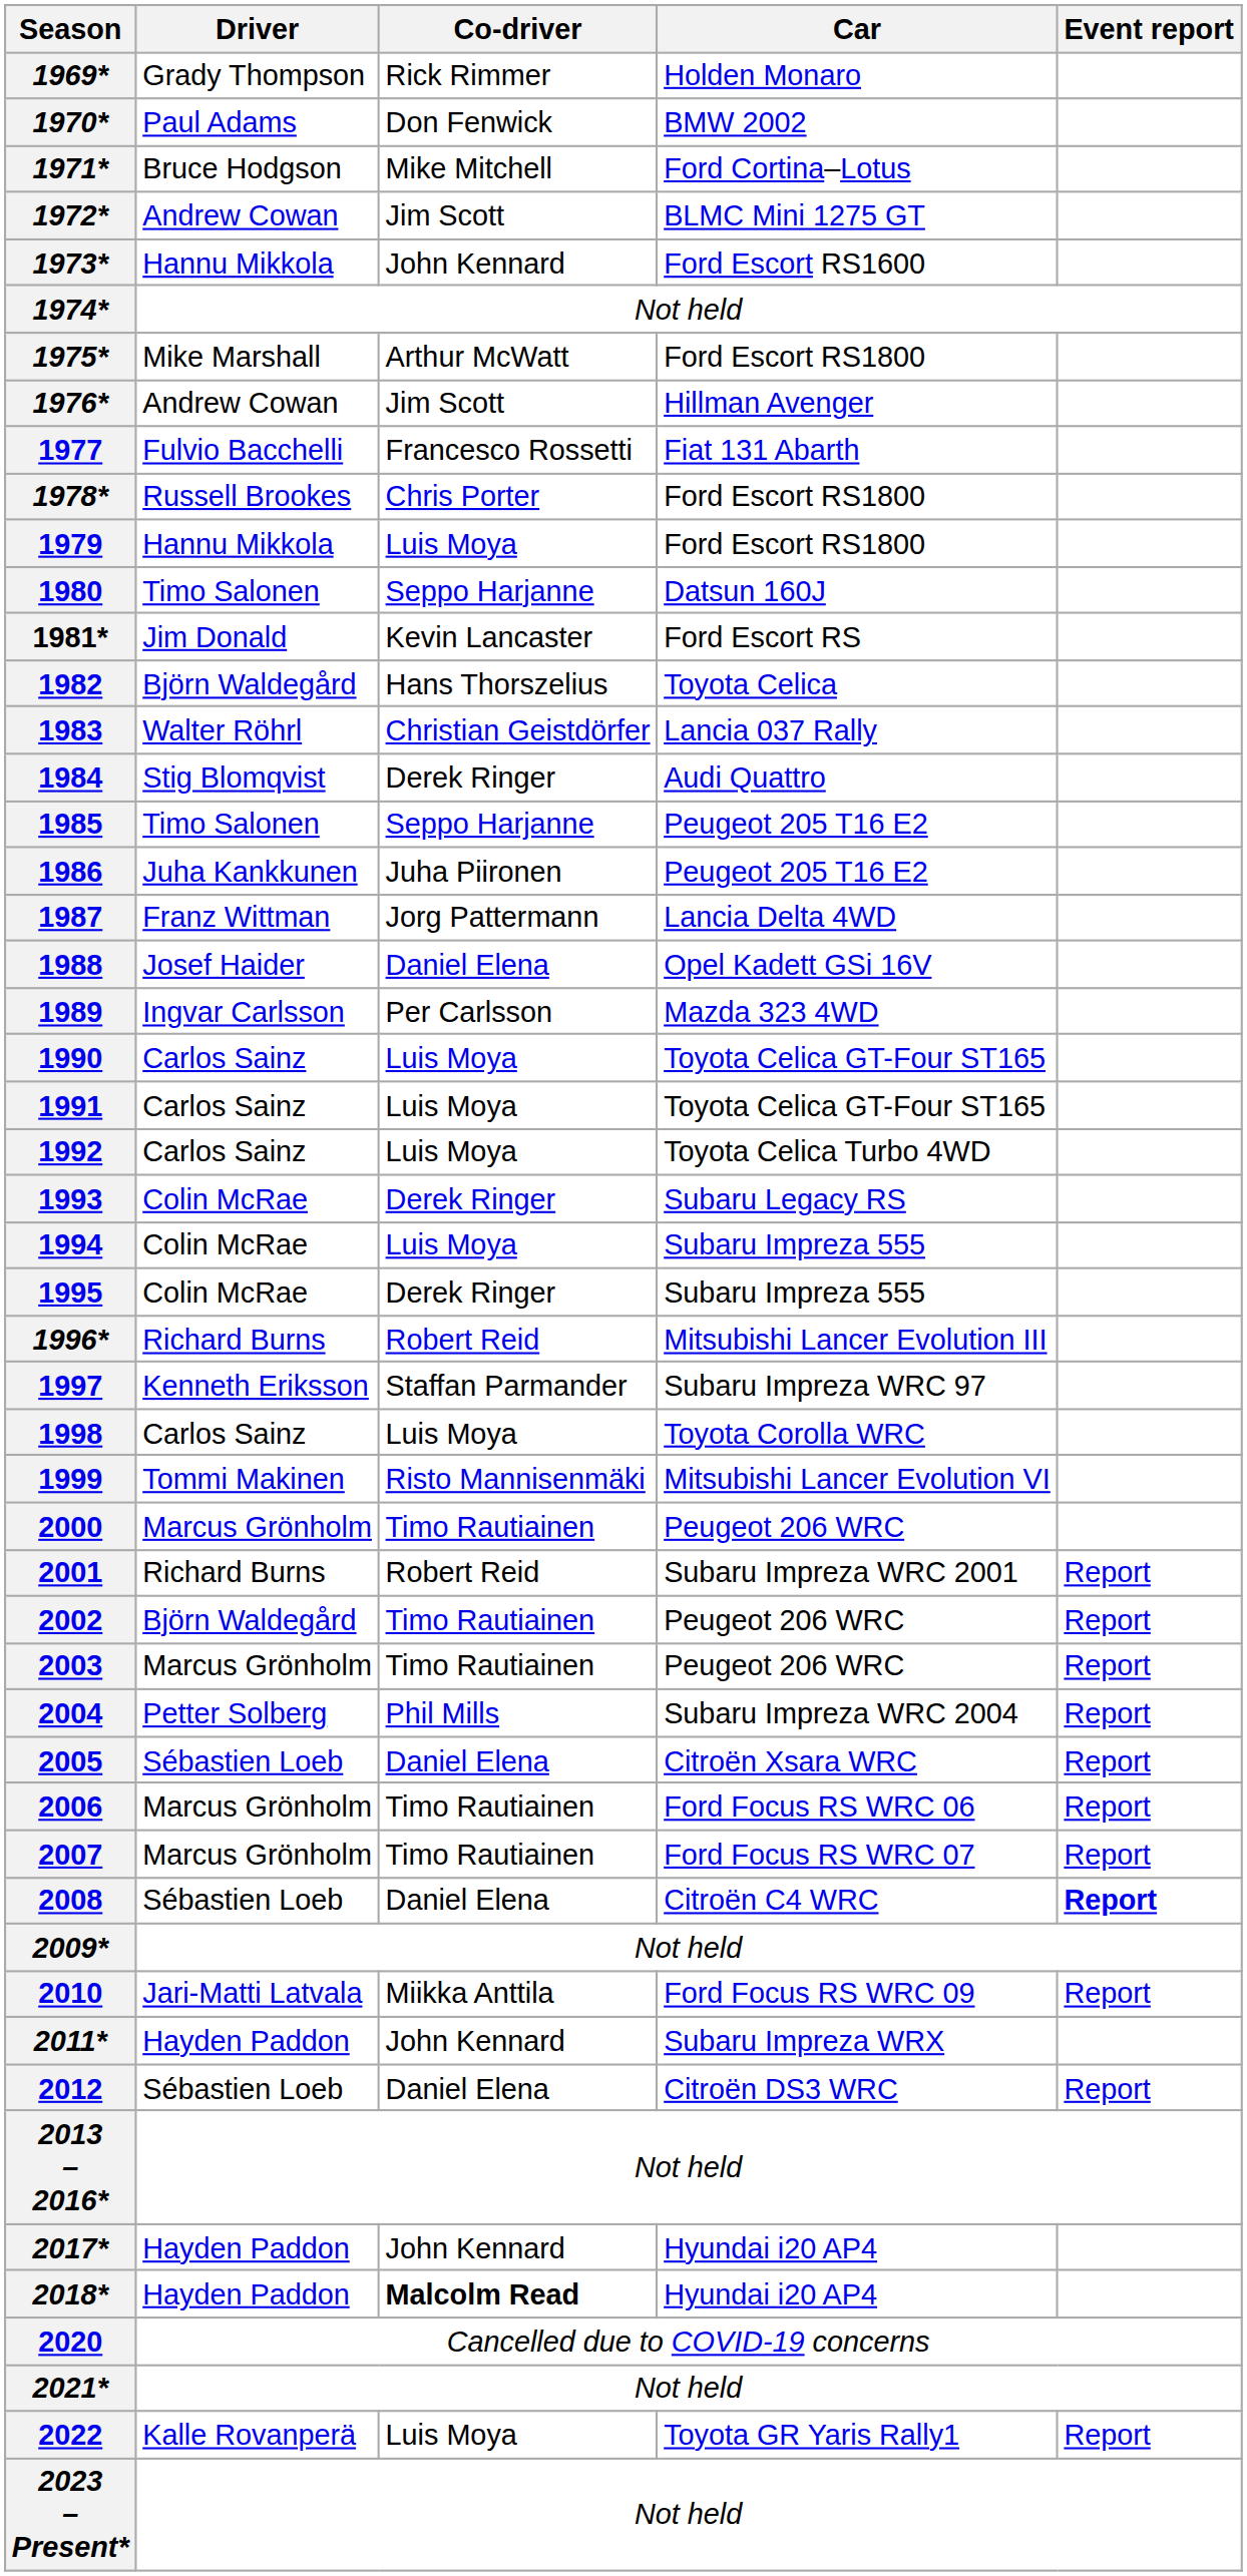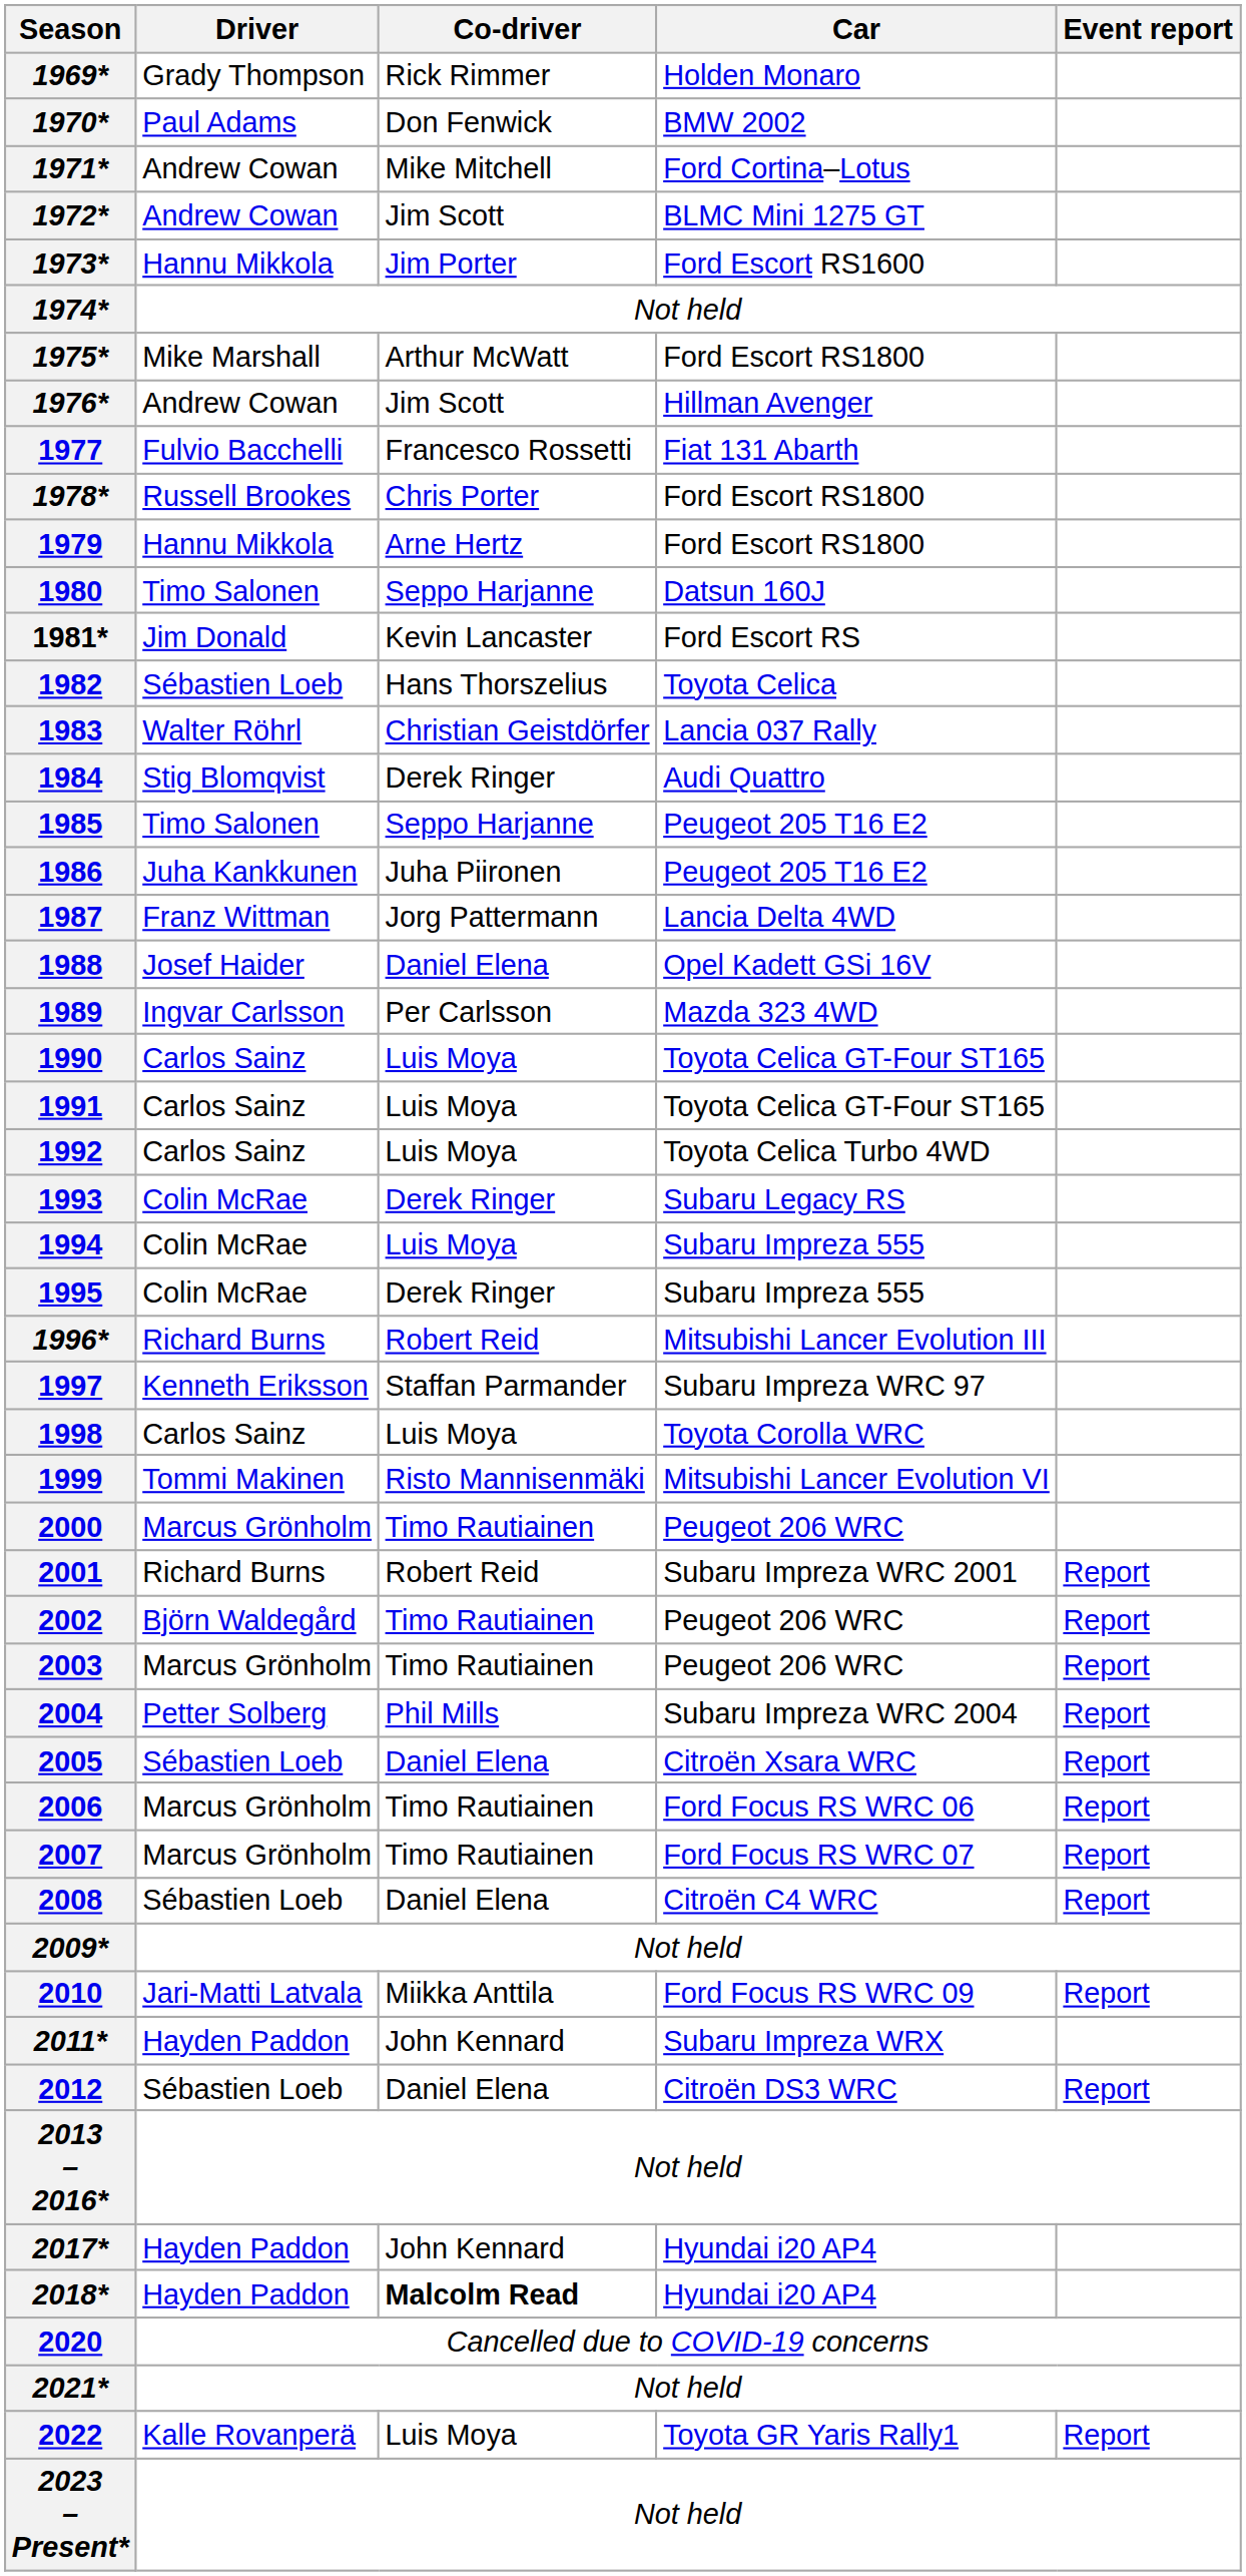 <table class="wikitable sortable" style="font-size:87%; text-align:left; border:grey solid 1px; border-collapse:collapse; background:#ffffff;">
 <tr>
 <th>Season</th>
 <th>Driver</th>
 <th>Co-driver</th>
 <th>Car</th>
 <th>Event report</th>
 </tr>
 <tr>
 <th><em>1969*</em></th>
 <td style="background:white;"> Grady Thompson</td>
 <td style="background:white;">Rick Rimmer</td>
 <td style="background:white;"><a href='#'>Holden Monaro</a></td>
 <td style="background:white;"></td>
 </tr>
 <tr>
 <th><em>1970*</em></th>
 <td style="background:white;"> <a href='#'>Paul Adams</a></td>
 <td style="background:white;">Don Fenwick</td>
 <td style="background:white;"><a href='#'>BMW 2002</a></td>
 <td style="background:white;"></td>
 </tr>
 <tr>
 <th><em>1971*</em></th>
-<td style="background:white;"> Bruce Hodgson</td>
+<td style="background:white;"> Andrew Cowan</td>
 <td style="background:white;">Mike Mitchell</td>
 <td style="background:white;"><a href='#'>Ford Cortina</a>–<a href='#'>Lotus</a></td>
 <td style="background:white;"></td>
 </tr>
 <tr>
 <th><em>1972*</em></th>
 <td style="background:white;"> <a href='#'>Andrew Cowan</a></td>
 <td style="background:white;">Jim Scott</td>
 <td style="background:white;"><a href='#'>BLMC Mini 1275 GT</a></td>
 <td style="background:white;"></td>
 </tr>
 <tr>
 <th><em>1973*</em></th>
 <td style="background:white;"> <a href='#'>Hannu Mikkola</a></td>
-<td style="background:white;">John Kennard</td>
+<td style="background:white;"><a href='#'>Jim Porter</a></td>
 <td style="background:white;"><a href='#'>Ford Escort</a> RS1600</td>
 <td style="background:white;"></td>
 </tr>
 <tr>
 <th><em>1974*</em></th>
 <td style="background:white;" align=center colspan=4><em>Not held</em></td>
 </tr>
 <tr>
 <th><em>1975*</em></th>
 <td style="background:white;"> Mike Marshall</td>
 <td style="background:white;">Arthur McWatt</td>
 <td style="background:white;">Ford Escort RS1800</td>
 <td style="background:white;"></td>
 </tr>
 <tr>
 <th><em>1976*</em></th>
 <td style="background:white;"> Andrew Cowan</td>
 <td style="background:white;">Jim Scott</td>
 <td style="background:white;"><a href='#'>Hillman Avenger</a></td>
 <td style="background:white;"></td>
 </tr>
 <tr>
 <th><a href='#'>1977</a></th>
 <td> <a href='#'>Fulvio Bacchelli</a></td>
 <td>Francesco Rossetti</td>
 <td><a href='#'>Fiat 131 Abarth</a></td>
 <td></td>
 </tr>
 <tr>
 <th><em>1978*</em></th>
 <td> <a href='#'>Russell Brookes</a></td>
 <td><a href='#'>Chris Porter</a></td>
 <td>Ford Escort RS1800</td>
 <td></td>
 </tr>
 <tr>
 <th><a href='#'>1979</a></th>
 <td> <a href='#'>Hannu Mikkola</a></td>
-<td><a href='#'>Luis Moya</a></td>
+<td><a href='#'>Arne Hertz</a></td>
 <td>Ford Escort RS1800</td>
 <td></td>
 </tr>
 <tr>
 <th><a href='#'>1980</a></th>
 <td> <a href='#'>Timo Salonen</a></td>
 <td><a href='#'>Seppo Harjanne</a></td>
 <td><a href='#'>Datsun 160J</a></td>
 <td></td>
 </tr>
 <tr>
 <th>1981*</th>
 <td> <a href='#'>Jim Donald</a></td>
 <td>Kevin Lancaster</td>
 <td>Ford Escort RS</td>
 <td></td>
 </tr>
 <tr>
 <th><a href='#'>1982</a></th>
-<td> <a href='#'>Björn Waldegård</a></td>
+<td> <a href='#'>Sébastien Loeb</a></td>
 <td>Hans Thorszelius</td>
 <td><a href='#'>Toyota Celica</a></td>
 <td></td>
 </tr>
 <tr>
 <th><a href='#'>1983</a></th>
 <td>  <a href='#'>Walter Röhrl</a></td>
 <td><a href='#'>Christian Geistdörfer</a></td>
 <td><a href='#'>Lancia 037 Rally</a></td>
 <td></td>
 </tr>
 <tr>
 <th><a href='#'>1984</a></th>
 <td> <a href='#'>Stig Blomqvist</a></td>
 <td>Derek Ringer</td>
 <td><a href='#'>Audi Quattro</a></td>
 <td></td>
 </tr>
 <tr>
 <th><a href='#'>1985</a></th>
 <td> <a href='#'>Timo Salonen</a></td>
 <td><a href='#'>Seppo Harjanne</a></td>
 <td><a href='#'>Peugeot 205 T16 E2</a></td>
 <td></td>
 </tr>
 <tr>
 <th><a href='#'>1986</a></th>
 <td> <a href='#'>Juha Kankkunen</a></td>
 <td>Juha Piironen</td>
 <td><a href='#'>Peugeot 205 T16 E2</a></td>
 <td></td>
 </tr>
 <tr>
 <th><a href='#'>1987</a></th>
 <td> <a href='#'>Franz Wittman</a></td>
 <td>Jorg Pattermann</td>
 <td><a href='#'>Lancia Delta 4WD</a></td>
 <td></td>
 </tr>
 <tr>
 <th><a href='#'>1988</a></th>
 <td> <a href='#'>Josef Haider</a></td>
 <td><a href='#'>Daniel Elena</a></td>
 <td><a href='#'>Opel Kadett GSi 16V</a></td>
 <td></td>
 </tr>
 <tr>
 <th><a href='#'>1989</a></th>
 <td> <a href='#'>Ingvar Carlsson</a></td>
 <td>Per Carlsson</td>
 <td><a href='#'>Mazda 323 4WD</a></td>
 <td></td>
 </tr>
 <tr>
 <th><a href='#'>1990</a></th>
 <td> <a href='#'>Carlos Sainz</a></td>
 <td><a href='#'>Luis Moya</a></td>
 <td><a href='#'>Toyota Celica GT-Four ST165</a></td>
 <td></td>
 </tr>
 <tr>
 <th><a href='#'>1991</a></th>
 <td> Carlos Sainz</td>
 <td>Luis Moya</td>
 <td>Toyota Celica GT-Four ST165</td>
 <td></td>
 </tr>
 <tr>
 <th><a href='#'>1992</a></th>
 <td> Carlos Sainz</td>
 <td>Luis Moya</td>
 <td>Toyota Celica Turbo 4WD</td>
 <td></td>
 </tr>
 <tr>
 <th><a href='#'>1993</a></th>
 <td> <a href='#'>Colin McRae</a></td>
 <td><a href='#'>Derek Ringer</a></td>
 <td><a href='#'>Subaru Legacy RS</a></td>
 <td></td>
 </tr>
 <tr>
 <th><a href='#'>1994</a></th>
 <td> Colin McRae</td>
 <td><a href='#'>Luis Moya</a></td>
 <td><a href='#'>Subaru Impreza 555</a></td>
 <td></td>
 </tr>
 <tr>
 <th><a href='#'>1995</a></th>
 <td> Colin McRae</td>
 <td>Derek Ringer</td>
 <td>Subaru Impreza 555</td>
 <td></td>
 </tr>
 <tr>
 <th><em>1996*</em></th>
 <td style="background:white;"> <a href='#'>Richard Burns</a></td>
 <td style="background:white;"><a href='#'>Robert Reid</a></td>
 <td style="background:white;"><a href='#'>Mitsubishi Lancer Evolution III</a></td>
 <td style="background:white;"></td>
 </tr>
 <tr>
 <th><a href='#'>1997</a></th>
 <td> <a href='#'>Kenneth Eriksson</a></td>
 <td>Staffan Parmander</td>
 <td>Subaru Impreza WRC 97</td>
 <td></td>
 </tr>
 <tr>
 <th><a href='#'>1998</a></th>
 <td> Carlos Sainz</td>
 <td>Luis Moya</td>
 <td><a href='#'>Toyota Corolla WRC</a></td>
 <td></td>
 </tr>
 <tr>
 <th><a href='#'>1999</a></th>
 <td><a href='#'>Tommi Makinen</a></td>
 <td><a href='#'>Risto Mannisenmäki</a></td>
 <td><a href='#'>Mitsubishi Lancer Evolution VI</a></td>
 <td></td>
 </tr>
 <tr>
 <th><a href='#'>2000</a></th>
 <td> <a href='#'>Marcus Grönholm</a></td>
 <td><a href='#'>Timo Rautiainen</a></td>
 <td><a href='#'>Peugeot 206 WRC</a></td>
 <td></td>
 </tr>
 <tr>
 <th><a href='#'>2001</a></th>
 <td> Richard Burns</td>
 <td>Robert Reid</td>
 <td>Subaru Impreza WRC 2001</td>
 <td><a href='#'>Report</a></td>
 </tr>
 <tr>
 <th><a href='#'>2002</a></th>
 <td> <a href='#'>Björn Waldegård</a></td>
 <td><a href='#'>Timo Rautiainen</a></td>
 <td>Peugeot 206 WRC</td>
 <td><a href='#'>Report</a></td>
 </tr>
 <tr>
 <th><a href='#'>2003</a></th>
 <td> Marcus Grönholm</td>
 <td>Timo Rautiainen</td>
 <td>Peugeot 206 WRC</td>
 <td><a href='#'>Report</a></td>
 </tr>
 <tr>
 <th><a href='#'>2004</a></th>
 <td> <a href='#'>Petter Solberg</a></td>
 <td><a href='#'>Phil Mills</a></td>
 <td>Subaru Impreza WRC 2004</td>
 <td><a href='#'>Report</a></td>
 </tr>
 <tr>
 <th><a href='#'>2005</a></th>
 <td> <a href='#'>Sébastien Loeb</a></td>
 <td><a href='#'>Daniel Elena</a></td>
 <td><a href='#'>Citroën Xsara WRC</a></td>
 <td><a href='#'>Report</a></td>
 </tr>
 <tr>
 <th><a href='#'>2006</a></th>
 <td> Marcus Grönholm</td>
 <td>Timo Rautiainen</td>
 <td><a href='#'>Ford Focus RS WRC 06</a></td>
 <td><a href='#'>Report</a></td>
 </tr>
 <tr>
 <th><a href='#'>2007</a></th>
 <td> Marcus Grönholm</td>
 <td>Timo Rautiainen</td>
 <td><a href='#'>Ford Focus RS WRC 07</a></td>
 <td><a href='#'>Report</a></td>
 </tr>
 <tr>
 <th><a href='#'>2008</a></th>
 <td> Sébastien Loeb</td>
 <td>Daniel Elena</td>
 <td><a href='#'>Citroën C4 WRC</a></td>
-<td><strong><a href='#'>Report</a></strong></td>
+<td><a href='#'>Report</a></td>
 </tr>
 <tr>
 <th><em>2009*</em></th>
 <td style="background:white;" align=center colspan=4><em>Not held</em></td>
 </tr>
 <tr>
 <th><a href='#'>2010</a></th>
 <td> <a href='#'>Jari-Matti Latvala</a></td>
 <td>Miikka Anttila</td>
 <td><a href='#'>Ford Focus RS WRC 09</a></td>
 <td><a href='#'>Report</a></td>
 </tr>
 <tr>
 <th><em>2011*</em></th>
 <td style="background:white;"> <a href='#'>Hayden Paddon</a></td>
 <td style="background:white;">John Kennard</td>
 <td style="background:white;"><a href='#'>Subaru Impreza WRX</a></td>
 <td style="background:white;"></td>
 </tr>
 <tr>
 <th><a href='#'>2012</a></th>
 <td> Sébastien Loeb</td>
 <td>Daniel Elena</td>
 <td><a href='#'>Citroën DS3 WRC</a></td>
 <td><a href='#'>Report</a></td>
 </tr>
 <tr>
 <th><em>2013<br>–<br>2016*</em></th>
 <td style="background:white;" align=center colspan=4><em>Not held</em></td>
 </tr>
 <tr>
 <th><em>2017*</em></th>
 <td style="background:white;"> <a href='#'>Hayden Paddon</a></td>
 <td style="background:white;">John Kennard</td>
 <td style="background:white;"><a href='#'>Hyundai i20 AP4</a></td>
 <td style="background:white;"></td>
 </tr>
 <tr>
 <th><em>2018*</em></th>
 <td style="background:white;"> <a href='#'>Hayden Paddon</a></td>
 <td style="background:white;"><strong>Malcolm Read</strong></td>
 <td style="background:white;"><a href='#'>Hyundai i20 AP4</a></td>
 <td style="background:white;"></td>
 </tr>
 <tr>
 <th><a href='#'>2020</a></th>
 <td style="background:white;" align=center colspan=4><em>Cancelled due to <a href='#'>COVID-19</a> concerns</em></td>
 </tr>
 <tr>
 <th><em>2021*</em></th>
 <td style="background:white;" align=center colspan=4><em>Not held</em></td>
 </tr>
 <tr>
 <th><a href='#'>2022</a></th>
 <td> <a href='#'>Kalle Rovanperä</a></td>
 <td>Luis Moya</td>
 <td><a href='#'>Toyota GR Yaris Rally1</a></td>
 <td><a href='#'>Report</a></td>
 </tr>
 <tr>
 <th><em>2023<br>–<br>Present*</em></th>
 <td style="background:white;" align=center colspan=4><em>Not held</em></td>
 </tr>
 </table>
